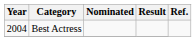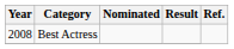 <table class="wikitable">
 <tr>
 <th>Year</th>
 <th>Category</th>
 <th>Nominated</th>
 <th>Result</th>
 <th>Ref.</th>
 </tr>
 <tr>
-<td>2004</td>
+<td>2008</td>
 <td>Best Actress</td>
 <td></td>
 <td></td>
 </tr>
 <tr>
 </tr>
 </table>
